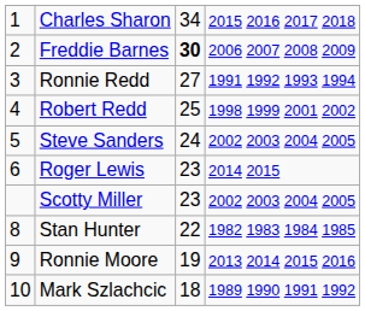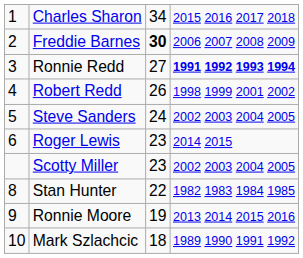 <table class="wikitable">
 <tr>
 </tr>
 <tr>
 <td>1</td>
 <td><a href='#'>Charles Sharon</a></td>
 <td>34</td>
 <td style="font-size:80%;"><a href='#'>2015</a> <a href='#'>2016</a> <a href='#'>2017</a> <a href='#'>2018</a></td>
 </tr>
 <tr>
 <td>2</td>
 <td><a href='#'>Freddie Barnes</a></td>
 <td><strong>30</strong></td>
 <td style="font-size:80%;"><a href='#'>2006</a> <a href='#'>2007</a> <a href='#'>2008</a> <a href='#'>2009</a></td>
 </tr>
 <tr>
 <td>3</td>
 <td>Ronnie Redd</td>
 <td>27</td>
-<td style="font-size:80%;"><a href='#'>1991</a> <a href='#'>1992</a> <a href='#'>1993</a> <a href='#'>1994</a></td>
+<td style="font-size:80%;"><strong><a href='#'>1991</a> <a href='#'>1992</a> <a href='#'>1993</a> <a href='#'>1994</a></strong></td>
 </tr>
 <tr>
 <td>4</td>
 <td><a href='#'>Robert Redd</a></td>
-<td>25</td>
+<td>26</td>
 <td style="font-size:80%;"><a href='#'>1998</a> <a href='#'>1999</a> <a href='#'>2001</a> <a href='#'>2002</a></td>
 </tr>
 <tr>
 <td>5</td>
 <td><a href='#'>Steve Sanders</a></td>
 <td>24</td>
 <td style="font-size:80%;"><a href='#'>2002</a> <a href='#'>2003</a> <a href='#'>2004</a> <a href='#'>2005</a></td>
 </tr>
 <tr>
 <td>6</td>
 <td><a href='#'>Roger Lewis</a></td>
 <td>23</td>
 <td style="font-size:80%;"><a href='#'>2014</a> <a href='#'>2015</a></td>
 </tr>
 <tr>
 <td></td>
 <td><a href='#'>Scotty Miller</a></td>
 <td>23</td>
 <td style="font-size:80%;"><a href='#'>2002</a> <a href='#'>2003</a> <a href='#'>2004</a> <a href='#'>2005</a></td>
 </tr>
 <tr>
 <td>8</td>
 <td>Stan Hunter</td>
 <td>22</td>
 <td style="font-size:80%;"><a href='#'>1982</a> <a href='#'>1983</a> <a href='#'>1984</a> <a href='#'>1985</a></td>
 </tr>
 <tr>
 <td>9</td>
 <td>Ronnie Moore</td>
 <td>19</td>
 <td style="font-size:80%;"><a href='#'>2013</a> <a href='#'>2014</a> <a href='#'>2015</a> <a href='#'>2016</a></td>
 </tr>
 <tr>
 <td>10</td>
 <td>Mark Szlachcic</td>
 <td>18</td>
 <td style="font-size:80%;"><a href='#'>1989</a> <a href='#'>1990</a> <a href='#'>1991</a> <a href='#'>1992</a></td>
 </tr>
 </table>
